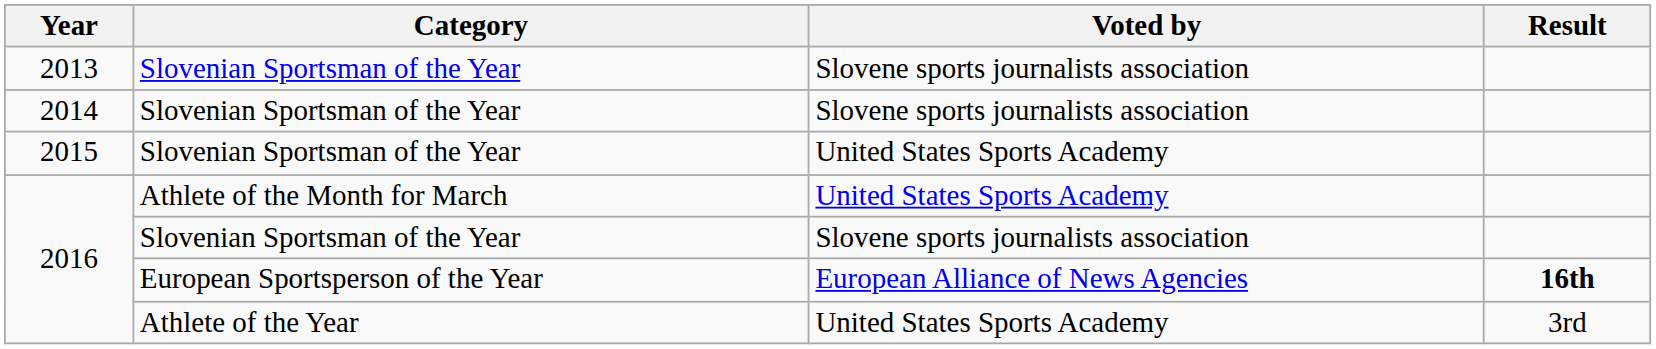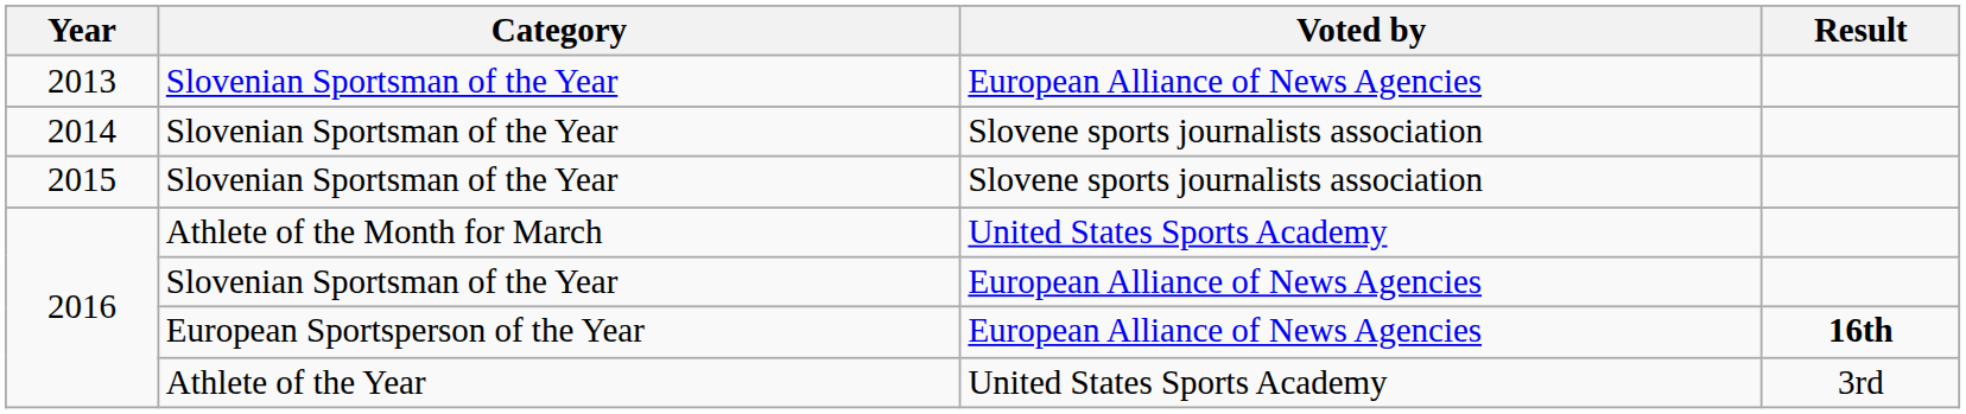 <table class="wikitable sortable" style="text-align:left; line-height:16px; width:72%;">
 <tr>
 <th style="width:20px;">Year</th>
 <th style="width:200px;">Category</th>
 <th style="width:200px;">Voted by</th>
 <th style="width:20px;">Result</th>
 </tr>
 <tr>
 <td align=center>2013</td>
 <td><a href='#'>Slovenian Sportsman of the Year</a></td>
-<td>Slovene sports journalists association</td>
+<td><a href='#'>European Alliance of News Agencies</a></td>
 <td></td>
 </tr>
 <tr>
 <td align=center>2014</td>
 <td>Slovenian Sportsman of the Year</td>
 <td>Slovene sports journalists association</td>
 <td></td>
 </tr>
 <tr>
 <td align=center>2015</td>
 <td>Slovenian Sportsman of the Year</td>
-<td>United States Sports Academy</td>
+<td>Slovene sports journalists association</td>
 <td></td>
 </tr>
 <tr>
 <td style="text-align:center;" rowspan="4">2016</td>
 <td>Athlete of the Month for March</td>
 <td><a href='#'>United States Sports Academy</a></td>
 <td></td>
 </tr>
 <tr>
 <td>Slovenian Sportsman of the Year</td>
-<td>Slovene sports journalists association</td>
+<td><a href='#'>European Alliance of News Agencies</a></td>
 <td></td>
 </tr>
 <tr>
 <td>European Sportsperson of the Year</td>
 <td><a href='#'>European Alliance of News Agencies</a></td>
 <td align=center><strong>16th</strong></td>
 </tr>
 <tr>
 <td>Athlete of the Year</td>
 <td>United States Sports Academy</td>
 <td align=center>3rd</td>
 </tr>
 </table>
